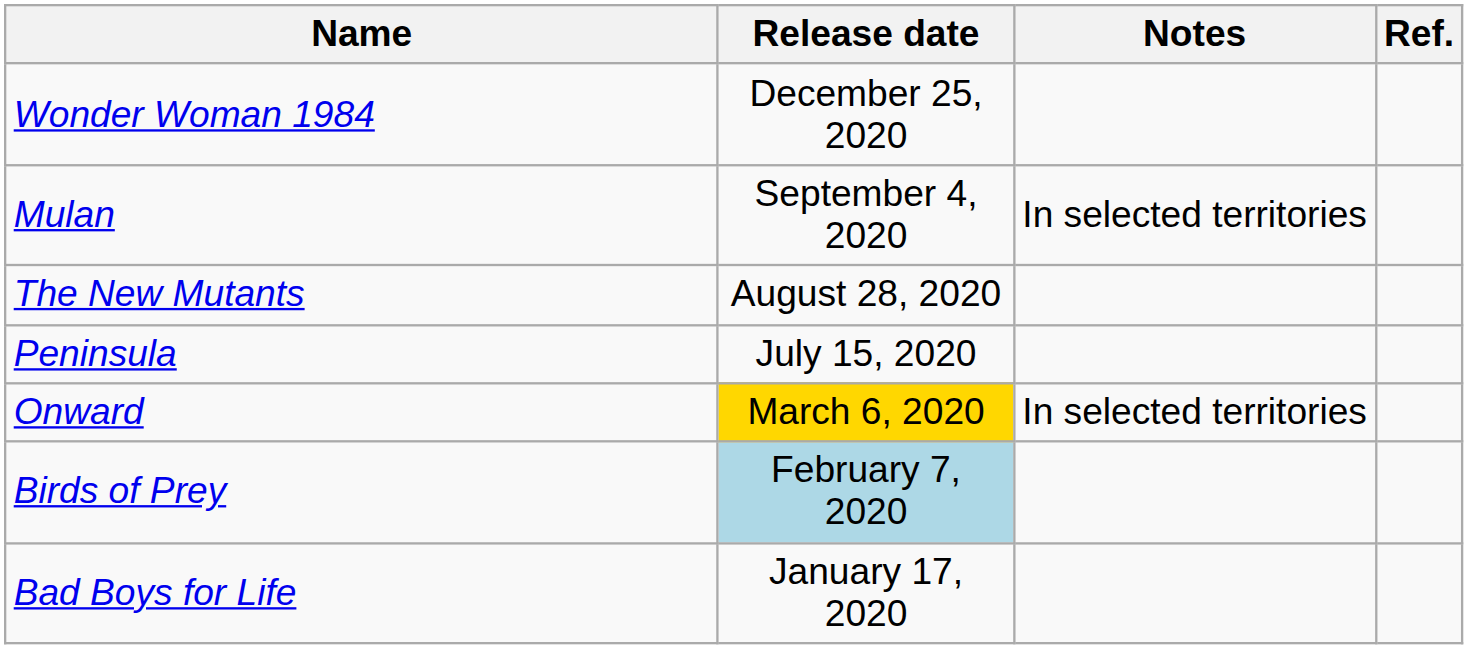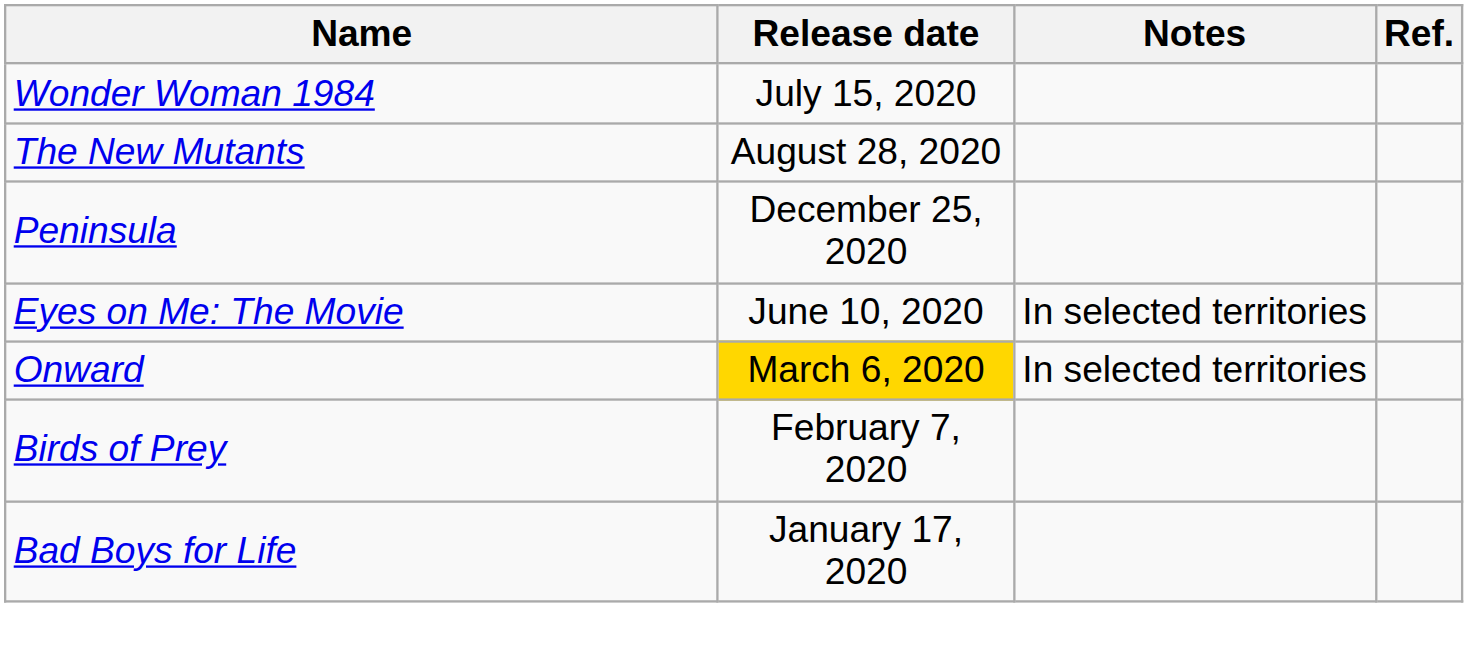 <table class="wikitable sortable collapsible">
 <tr>
 <th scope="col" style="width:300px;">Name</th>
 <th scope="col" style="width:120px;">Release date</th>
 <th scope="col" class="unsortable">Notes</th>
 <th scope="col" class="unsortable">Ref.</th>
 </tr>
 <tr>
 <td><em><a href='#'>Wonder Woman 1984</a></em></td>
-<td align="center">December 25, 2020</td>
+<td align="center">July 15, 2020</td>
 <td></td>
-<td></td>
-</tr>
-<tr>
-<td><em><a href='#'>Mulan</a></em></td>
-<td align="center">September 4, 2020</td>
-<td>In selected territories</td>
 <td></td>
 </tr>
 <tr>
 <td><em><a href='#'>The New Mutants</a></em></td>
 <td align="center">August 28, 2020</td>
 <td></td>
 <td></td>
 </tr>
 <tr>
 <td><em><a href='#'>Peninsula</a></em></td>
-<td align="center">July 15, 2020</td>
+<td align="center">December 25, 2020</td>
 <td></td>
+<td></td>
+</tr>
+<tr>
+<td><em><a href='#'>Eyes on Me: The Movie</a></em></td>
+<td align="center">June 10, 2020</td>
+<td>In selected territories</td>
 <td></td>
 </tr>
 <tr>
 <td><em><a href='#'>Onward</a></em></td>
 <td align="center" style="background: gold;">March 6, 2020</td>
 <td>In selected territories</td>
 <td></td>
 </tr>
 <tr>
 <td><em><a href='#'>Birds of Prey</a></em></td>
-<td align="center" style="background: lightblue;">February 7, 2020</td>
+<td align="center">February 7, 2020</td>
 <td></td>
 <td></td>
 </tr>
 <tr>
 <td><em><a href='#'>Bad Boys for Life</a></em></td>
 <td align="center">January 17, 2020</td>
 <td></td>
 <td></td>
 </tr>
 </table>
